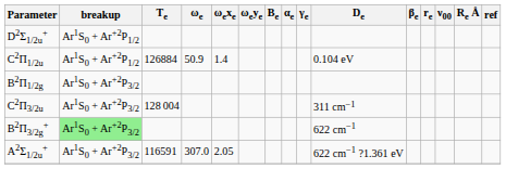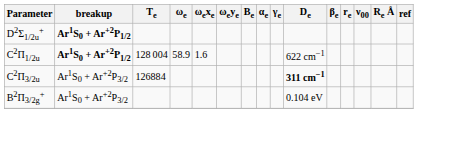 <table class="wikitable">
 <tr>
 <th>Parameter</th>
 <th>breakup</th>
 <th>T<sub>e</sub></th>
 <th>ω<sub>e</sub></th>
 <th>ω<sub>e</sub>x<sub>e</sub></th>
 <th>ω<sub>e</sub>y<sub>e</sub></th>
 <th>B<sub>e</sub></th>
 <th>α<sub>e</sub></th>
 <th>γ<sub>e</sub></th>
 <th>D<sub>e</sub></th>
 <th>β<sub>e</sub></th>
 <th>r<sub>e</sub></th>
 <th>ν<sub>00</sub></th>
 <th>R<sub>e</sub> Å</th>
 <th>ref</th>
 </tr>
 <tr>
 <td>D<sup>2</sup>Σ<sub>1/2u</sub><sup>+</sup></td>
-<td>Ar<sup>1</sup>S<sub>0</sub> + Ar<sup>+2</sup>P<sub>1/2</sub></td>
+<td><strong>Ar<sup>1</sup>S<sub>0</sub> + Ar<sup>+2</sup>P<sub>1/2</sub></strong></td>
 <td></td>
 <td></td>
 <td></td>
 <td></td>
 <td></td>
 <td></td>
 <td></td>
 <td></td>
 <td></td>
 <td></td>
 <td></td>
 <td></td>
 <td></td>
 </tr>
 <tr>
 <td>C<sup>2</sup>Π<sub>1/2u</sub></td>
-<td>Ar<sup>1</sup>S<sub>0</sub> + Ar<sup>+2</sup>P<sub>1/2</sub></td>
+<td><strong>Ar<sup>1</sup>S<sub>0</sub> + Ar<sup>+2</sup>P<sub>1/2</sub></strong></td>
+<td>128 004</td>
+<td>58.9</td>
+<td>1.6</td>
+<td></td>
+<td></td>
+<td></td>
+<td></td>
+<td>622 cm<sup>−1</sup></td>
+<td></td>
+<td></td>
+<td></td>
+<td></td>
+<td></td>
+</tr>
+<tr>
+<td>C<sup>2</sup>Π<sub>3/2u</sub></td>
+<td>Ar<sup>1</sup>S<sub>0</sub> + Ar<sup>+2</sup>P<sub>3/2</sub></td>
 <td>126884</td>
-<td>50.9</td>
-<td>1.4</td>
+<td></td>
+<td></td>
+<td></td>
+<td></td>
+<td></td>
+<td></td>
+<td><strong>311 cm<sup>−1</sup></strong></td>
+<td></td>
+<td></td>
+<td></td>
+<td></td>
+<td></td>
+</tr>
+<tr>
+<td>B<sup>2</sup>Π<sub>3/2g</sub><sup>+</sup></td>
+<td>Ar<sup>1</sup>S<sub>0</sub> + Ar<sup>+2</sup>P<sub>3/2</sub></td>
+<td></td>
+<td></td>
+<td></td>
 <td></td>
 <td></td>
 <td></td>
 <td></td>
 <td>0.104 eV</td>
 <td></td>
 <td></td>
 <td></td>
 <td></td>
 <td></td>
 </tr>
 <tr>
-<td>B<sup>2</sup>Π<sub>1/2g</sub></td>
-<td>Ar<sup>1</sup>S<sub>0</sub> + Ar<sup>+2</sup>P<sub>3/2</sub></td>
-<td></td>
-<td></td>
-<td></td>
-<td></td>
-<td></td>
-<td></td>
-<td></td>
-<td></td>
-<td></td>
-<td></td>
-<td></td>
-<td></td>
-<td></td>
-</tr>
-<tr>
-<td>C<sup>2</sup>Π<sub>3/2u</sub></td>
-<td>Ar<sup>1</sup>S<sub>0</sub> + Ar<sup>+2</sup>P<sub>3/2</sub></td>
-<td>128 004</td>
-<td></td>
-<td></td>
-<td></td>
-<td></td>
-<td></td>
-<td></td>
-<td>311 cm<sup>−1</sup></td>
-<td></td>
-<td></td>
-<td></td>
-<td></td>
-<td></td>
-</tr>
-<tr>
-<td>B<sup>2</sup>Π<sub>3/2g</sub><sup>+</sup></td>
-<td style="background: lightgreen;">Ar<sup>1</sup>S<sub>0</sub> + Ar<sup>+2</sup>P<sub>3/2</sub></td>
-<td></td>
-<td></td>
-<td></td>
-<td></td>
-<td></td>
-<td></td>
-<td></td>
-<td>622 cm<sup>−1</sup></td>
-<td></td>
-<td></td>
-<td></td>
-<td></td>
-<td></td>
-</tr>
-<tr>
-<td>A<sup>2</sup>Σ<sub>1/2u</sub><sup>+</sup></td>
-<td>Ar<sup>1</sup>S<sub>0</sub> + Ar<sup>+2</sup>P<sub>3/2</sub></td>
-<td>116591</td>
-<td>307.0</td>
-<td>2.05</td>
-<td></td>
-<td></td>
-<td></td>
-<td></td>
-<td>622 cm<sup>−1</sup> ?1.361 eV</td>
-<td></td>
-<td></td>
-<td></td>
-<td></td>
-<td></td>
-</tr>
-<tr>
 </tr>
 </table>
